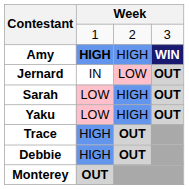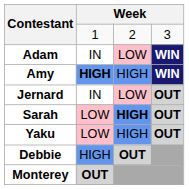 <table class="wikitable" align="" style="text-align:center">
 <tr>
 <th rowspan="2">Contestant</th>
 <th colspan="3">Week</th>
 </tr>
 <tr>
 <td>1</td>
 <td>2</td>
 <td>3</td>
+</tr>
+<tr>
+<td style="background:white;"><strong>Adam</strong></td>
+<td style="background:white;">IN</td>
+<td style="background:pink;">LOW</td>
+<td style="background:midnightblue;color:#fff;"><strong>WIN</strong></td>
 </tr>
 <tr>
 <td style="background:white;"><strong>Amy</strong></td>
 <td style="background:cornflowerblue;"><strong>HIGH</strong></td>
 <td style="background:cornflowerblue;">HIGH</td>
 <td style="background:midnightblue;color:#fff;"><strong>WIN</strong></td>
 </tr>
 <tr>
 <td style="background:white;"><strong>Jernard</strong></td>
 <td style="background:white;">IN</td>
 <td style="background:pink;">LOW</td>
 <td style="background:lightgray;"><strong>OUT</strong></td>
 </tr>
 <tr>
 <td style="background:white;"><strong>Sarah</strong></td>
 <td style="background:pink;">LOW</td>
-<td style="background:cornflowerblue;">HIGH</td>
+<td style="background:cornflowerblue;"><strong>HIGH</strong></td>
 <td style="background:lightgray;"><strong>OUT</strong></td>
 </tr>
 <tr>
 <td style="background:white;"><strong>Yaku</strong></td>
 <td style="background:pink;">LOW</td>
 <td style="background:cornflowerblue;">HIGH</td>
 <td style="background:lightgray;"><strong>OUT</strong></td>
-</tr>
-<tr>
-<td style="background:white;"><strong>Trace</strong></td>
-<td style="background:cornflowerblue;">HIGH</td>
-<td style="background:lightgray;"><strong>OUT</strong></td>
-<td style="background:darkgray;"></td>
 </tr>
 <tr>
 <td style="background:white;"><strong>Debbie</strong></td>
 <td style="background:cornflowerblue;">HIGH</td>
 <td style="background:lightgray;"><strong>OUT</strong></td>
 <td style="background:darkgray;"></td>
 </tr>
 <tr>
 <td style="background:white;"><strong>Monterey</strong></td>
 <td style="background:lightgray;"><strong>OUT</strong></td>
 <td colspan="2" style="background:darkgray;"></td>
 </tr>
 </table>
